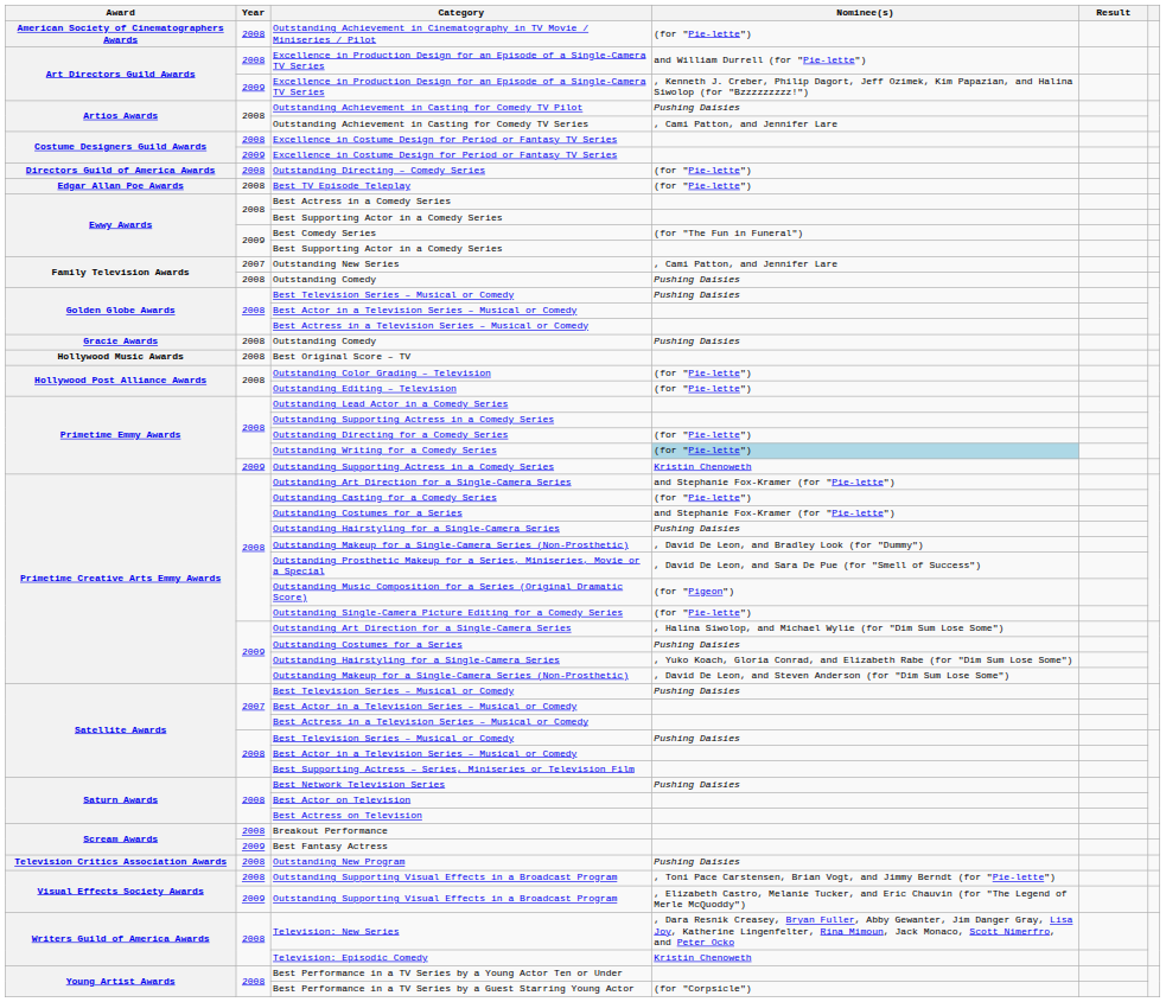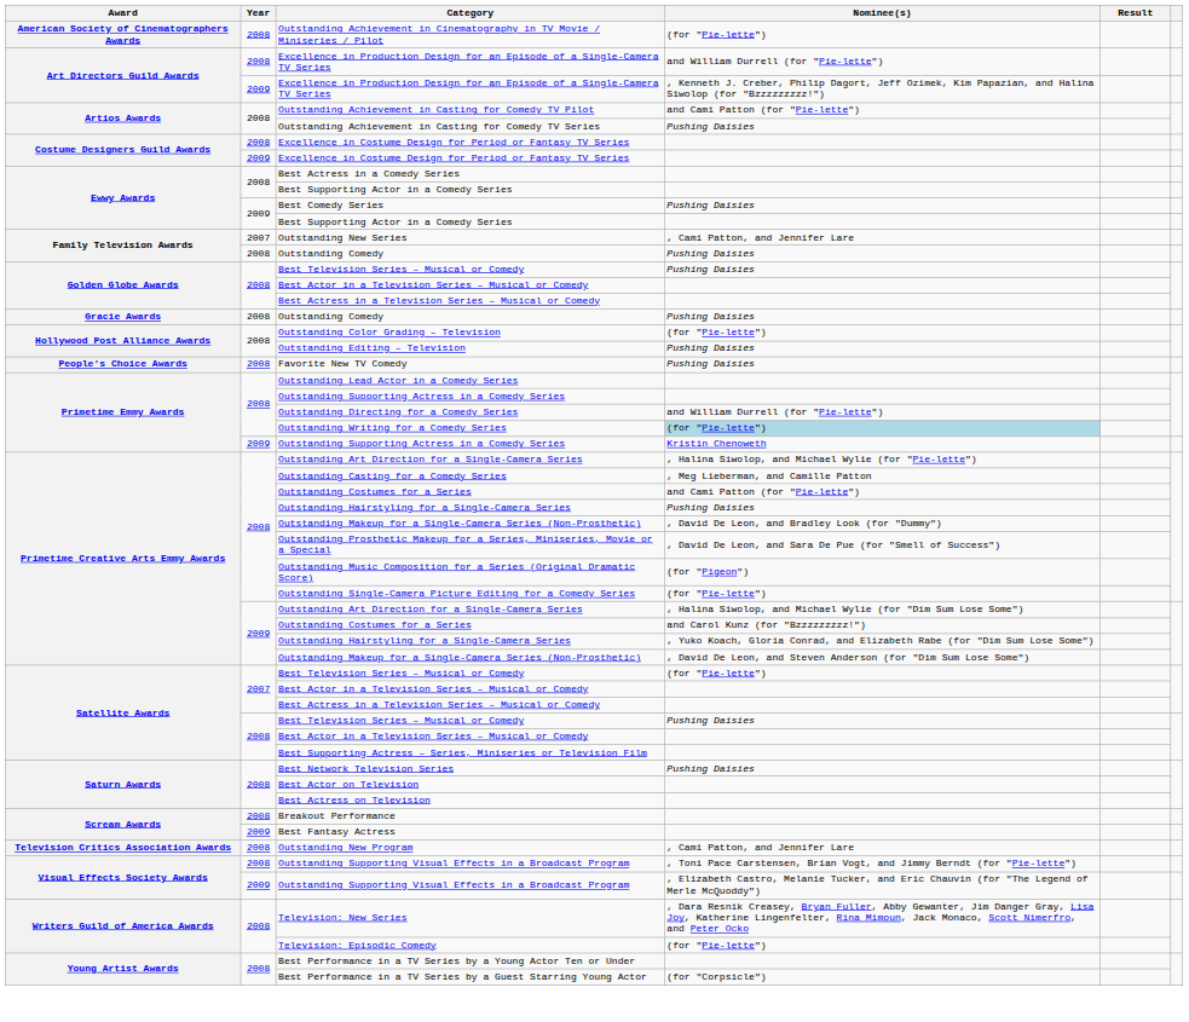 <table class="wikitable sortable plainrowheaders">
 <tr>
 <th scope="col" style="width:20%;">Award</th>
 <th scope="col" style="width:3%;">Year</th>
 <th scope="col" style="width:33%;">Category</th>
 <th scope="col">Nominee(s)</th>
 <th scope="col" style="width:6%;">Result</th>
 <th scope="col" class="unsortable" style="width:1%;"></th>
 </tr>
 <tr>
 <th scope="row"><a href='#'>American Society of Cinematographers Awards</a></th>
 <td style="text-align: center;"><a href='#'>2008</a></td>
 <td><a href='#'>Outstanding Achievement in Cinematography in TV Movie / Miniseries / Pilot</a></td>
 <td> (for "<a href='#'>Pie-lette</a>")</td>
 <td></td>
 <td style="text-align: center;"></td>
 </tr>
 <tr>
 <th scope="rowgroup" rowspan="2"><a href='#'>Art Directors Guild Awards</a></th>
 <td style="text-align: center;"><a href='#'>2008</a></td>
 <td><a href='#'>Excellence in Production Design for an Episode of a Single-Camera TV Series</a></td>
 <td> and William Durrell (for "<a href='#'>Pie-lette</a>")</td>
 <td></td>
 <td style="text-align: center;"></td>
 </tr>
 <tr>
 <td style="text-align: center;"><a href='#'>2009</a></td>
 <td><a href='#'>Excellence in Production Design for an Episode of a Single-Camera TV Series</a></td>
 <td>, Kenneth J. Creber, Philip Dagort, Jeff Ozimek, Kim Papazian, and Halina Siwolop (for "Bzzzzzzzzz!")</td>
 <td></td>
 <td style="text-align: center;"></td>
 </tr>
 <tr>
 <th scope="rowgroup" rowspan="2"><a href='#'>Artios Awards</a></th>
 <td rowspan="2" style="text-align: center;">2008</td>
 <td><a href='#'>Outstanding Achievement in Casting for Comedy TV Pilot</a></td>
-<td><em>Pushing Daisies</em></td>
+<td> and Cami Patton (for "<a href='#'>Pie-lette</a>")</td>
 <td></td>
 <td rowspan="2" style="text-align: center;"></td>
 </tr>
 <tr>
 <td>Outstanding Achievement in Casting for Comedy TV Series</td>
-<td>, Cami Patton, and Jennifer Lare</td>
+<td><em>Pushing Daisies</em></td>
 <td></td>
 </tr>
 <tr>
 <th scope="rowgroup" rowspan="2"><a href='#'>Costume Designers Guild Awards</a></th>
 <td style="text-align: center;"><a href='#'>2008</a></td>
 <td><a href='#'>Excellence in Costume Design for Period or Fantasy TV Series</a></td>
 <td></td>
 <td></td>
 <td style="text-align: center;"></td>
 </tr>
 <tr>
 <td style="text-align: center;"><a href='#'>2009</a></td>
 <td><a href='#'>Excellence in Costume Design for Period or Fantasy TV Series</a></td>
 <td></td>
-<td></td>
-<td style="text-align: center;"></td>
-</tr>
-<tr>
-<th scope="row"><a href='#'>Directors Guild of America Awards</a></th>
-<td style="text-align: center;"><a href='#'>2008</a></td>
-<td><a href='#'>Outstanding Directing – Comedy Series</a></td>
-<td> (for "<a href='#'>Pie-lette</a>")</td>
-<td></td>
-<td style="text-align: center;"></td>
-</tr>
-<tr>
-<th scope="row"><a href='#'>Edgar Allan Poe Awards</a></th>
-<td style="text-align: center;">2008</td>
-<td><a href='#'>Best TV Episode Teleplay</a></td>
-<td> (for "<a href='#'>Pie-lette</a>")</td>
 <td></td>
 <td style="text-align: center;"></td>
 </tr>
 <tr>
 <th scope="rowgroup" rowspan="4"><a href='#'>Ewwy Awards</a></th>
 <td rowspan="2" style="text-align: center;">2008</td>
 <td>Best Actress in a Comedy Series</td>
 <td></td>
 <td></td>
 <td style="text-align: center;"></td>
 </tr>
 <tr>
 <td>Best Supporting Actor in a Comedy Series</td>
 <td></td>
 <td></td>
 <td style="text-align: center;"></td>
 </tr>
 <tr>
 <td rowspan="2" style="text-align: center;">2009</td>
 <td>Best Comedy Series</td>
-<td> (for "The Fun in Funeral")</td>
+<td><em>Pushing Daisies</em></td>
 <td></td>
 <td style="text-align: center;"></td>
 </tr>
 <tr>
 <td>Best Supporting Actor in a Comedy Series</td>
 <td></td>
 <td></td>
 <td style="text-align: center;"></td>
 </tr>
 <tr>
 <th scope="rowgroup" rowspan="2">Family Television Awards</th>
 <td style="text-align: center;">2007</td>
 <td>Outstanding New Series</td>
 <td>, Cami Patton, and Jennifer Lare</td>
 <td></td>
 <td style="text-align: center;"></td>
 </tr>
 <tr>
 <td style="text-align: center;">2008</td>
 <td>Outstanding Comedy</td>
 <td><em>Pushing Daisies</em></td>
 <td></td>
 <td style="text-align: center;"></td>
 </tr>
 <tr>
 <th scope="rowgroup" rowspan="3"><a href='#'>Golden Globe Awards</a></th>
 <td rowspan="3" style="text-align: center;"><a href='#'>2008</a></td>
 <td><a href='#'>Best Television Series – Musical or Comedy</a></td>
 <td><em>Pushing Daisies</em></td>
 <td></td>
 <td rowspan="3" style="text-align: center;"></td>
 </tr>
 <tr>
 <td><a href='#'>Best Actor in a Television Series – Musical or Comedy</a></td>
 <td></td>
 <td></td>
 </tr>
 <tr>
 <td><a href='#'>Best Actress in a Television Series – Musical or Comedy</a></td>
 <td></td>
 <td></td>
 </tr>
 <tr>
 <th scope="row"><a href='#'>Gracie Awards</a></th>
 <td style="text-align: center;">2008</td>
 <td>Outstanding Comedy</td>
 <td><em>Pushing Daisies</em></td>
 <td></td>
 <td style="text-align: center;"></td>
 </tr>
 <tr>
-<th scope="row">Hollywood Music Awards</th>
-<td style="text-align: center;">2008</td>
-<td>Best Original Score – TV</td>
-<td></td>
-<td></td>
-<td style="text-align: center;"></td>
-</tr>
-<tr>
 <th scope="rowgroup" rowspan="2"><a href='#'>Hollywood Post Alliance Awards</a></th>
 <td rowspan="2" style="text-align: center;">2008</td>
 <td><a href='#'>Outstanding Color Grading – Television</a></td>
 <td> (for "<a href='#'>Pie-lette</a>")</td>
 <td></td>
 <td rowspan="2" style="text-align: center;"></td>
 </tr>
 <tr>
 <td><a href='#'>Outstanding Editing – Television</a></td>
-<td> (for "<a href='#'>Pie-lette</a>")</td>
+<td><em>Pushing Daisies</em></td>
 <td></td>
+</tr>
+<tr>
+<th scope="row"><a href='#'>People's Choice Awards</a></th>
+<td style="text-align: center;"><a href='#'>2008</a></td>
+<td>Favorite New TV Comedy</td>
+<td><em>Pushing Daisies</em></td>
+<td></td>
+<td style="text-align: center;"></td>
 </tr>
 <tr>
 <th scope="rowgroup" rowspan="5"><a href='#'>Primetime Emmy Awards</a></th>
 <td rowspan="4" style="text-align: center;"><a href='#'>2008</a></td>
 <td><a href='#'>Outstanding Lead Actor in a Comedy Series</a></td>
 <td></td>
 <td></td>
 <td rowspan="4" style="text-align: center;"></td>
 </tr>
 <tr>
 <td><a href='#'>Outstanding Supporting Actress in a Comedy Series</a></td>
 <td></td>
 <td></td>
 </tr>
 <tr>
 <td><a href='#'>Outstanding Directing for a Comedy Series</a></td>
-<td> (for "<a href='#'>Pie-lette</a>")</td>
+<td> and William Durrell (for "<a href='#'>Pie-lette</a>")</td>
 <td></td>
 </tr>
 <tr>
 <td><a href='#'>Outstanding Writing for a Comedy Series</a></td>
 <td style="background: lightblue;"> (for "<a href='#'>Pie-lette</a>")</td>
 <td></td>
 </tr>
 <tr>
 <td style="text-align: center;"><a href='#'>2009</a></td>
 <td><a href='#'>Outstanding Supporting Actress in a Comedy Series</a></td>
 <td><a href='#'>Kristin Chenoweth</a></td>
 <td></td>
 <td style="text-align: center;"></td>
 </tr>
 <tr>
 <th scope="rowgroup" rowspan="12"><a href='#'>Primetime Creative Arts Emmy Awards</a></th>
 <td rowspan="8" style="text-align: center;"><a href='#'>2008</a></td>
 <td><a href='#'>Outstanding Art Direction for a Single-Camera Series</a></td>
-<td> and Stephanie Fox-Kramer (for "<a href='#'>Pie-lette</a>")</td>
+<td>, Halina Siwolop, and Michael Wylie (for "<a href='#'>Pie-lette</a>")</td>
 <td></td>
 <td rowspan="8" style="text-align: center;"></td>
 </tr>
 <tr>
 <td><a href='#'>Outstanding Casting for a Comedy Series</a></td>
-<td> (for "<a href='#'>Pie-lette</a>")</td>
+<td>, Meg Lieberman, and Camille Patton</td>
 <td></td>
 </tr>
 <tr>
 <td><a href='#'>Outstanding Costumes for a Series</a></td>
-<td> and Stephanie Fox-Kramer (for "<a href='#'>Pie-lette</a>")</td>
+<td> and Cami Patton (for "<a href='#'>Pie-lette</a>")</td>
 <td></td>
 </tr>
 <tr>
 <td><a href='#'>Outstanding Hairstyling for a Single-Camera Series</a></td>
 <td><em>Pushing Daisies</em></td>
 <td></td>
 </tr>
 <tr>
 <td><a href='#'>Outstanding Makeup for a Single-Camera Series (Non-Prosthetic)</a></td>
 <td>, David De Leon, and Bradley Look (for "Dummy")</td>
 <td></td>
 </tr>
 <tr>
 <td><a href='#'>Outstanding Prosthetic Makeup for a Series, Miniseries, Movie or a Special</a></td>
 <td>, David De Leon, and Sara De Pue (for "Smell of Success")</td>
 <td></td>
 </tr>
 <tr>
 <td><a href='#'>Outstanding Music Composition for a Series (Original Dramatic Score)</a></td>
 <td> (for "<a href='#'>Pigeon</a>")</td>
 <td></td>
 </tr>
 <tr>
 <td><a href='#'>Outstanding Single-Camera Picture Editing for a Comedy Series</a></td>
 <td> (for "<a href='#'>Pie-lette</a>")</td>
 <td></td>
 </tr>
 <tr>
 <td rowspan="4" style="text-align: center;"><a href='#'>2009</a></td>
 <td><a href='#'>Outstanding Art Direction for a Single-Camera Series</a></td>
 <td>, Halina Siwolop, and Michael Wylie (for "Dim Sum Lose Some")</td>
 <td></td>
 <td rowspan="4" style="text-align: center;"></td>
 </tr>
 <tr>
 <td><a href='#'>Outstanding Costumes for a Series</a></td>
-<td><em>Pushing Daisies</em></td>
+<td> and Carol Kunz (for "Bzzzzzzzzz!")</td>
 <td></td>
 </tr>
 <tr>
 <td><a href='#'>Outstanding Hairstyling for a Single-Camera Series</a></td>
 <td>, Yuko Koach, Gloria Conrad, and Elizabeth Rabe (for "Dim Sum Lose Some")</td>
 <td></td>
 </tr>
 <tr>
 <td><a href='#'>Outstanding Makeup for a Single-Camera Series (Non-Prosthetic)</a></td>
 <td>, David De Leon, and Steven Anderson (for "Dim Sum Lose Some")</td>
 <td></td>
 </tr>
 <tr>
 <th scope="rowgroup" rowspan="6"><a href='#'>Satellite Awards</a></th>
 <td rowspan="3" style="text-align: center;"><a href='#'>2007</a></td>
 <td><a href='#'>Best Television Series – Musical or Comedy</a></td>
-<td><em>Pushing Daisies</em></td>
+<td> (for "<a href='#'>Pie-lette</a>")</td>
 <td></td>
 <td rowspan="3" style="text-align: center;"></td>
 </tr>
 <tr>
 <td><a href='#'>Best Actor in a Television Series – Musical or Comedy</a></td>
 <td></td>
 <td></td>
 </tr>
 <tr>
 <td><a href='#'>Best Actress in a Television Series – Musical or Comedy</a></td>
 <td></td>
 <td></td>
 </tr>
 <tr>
 <td rowspan="3" style="text-align: center;"><a href='#'>2008</a></td>
 <td><a href='#'>Best Television Series – Musical or Comedy</a></td>
 <td><em>Pushing Daisies</em></td>
 <td></td>
 <td rowspan="3" style="text-align: center;"></td>
 </tr>
 <tr>
 <td><a href='#'>Best Actor in a Television Series – Musical or Comedy</a></td>
 <td></td>
 <td></td>
 </tr>
 <tr>
 <td><a href='#'>Best Supporting Actress – Series, Miniseries or Television Film</a></td>
 <td></td>
 <td></td>
 </tr>
 <tr>
 <th scope="rowgroup" rowspan="3"><a href='#'>Saturn Awards</a></th>
 <td rowspan="3" style="text-align: center;"><a href='#'>2008</a></td>
 <td><a href='#'>Best Network Television Series</a></td>
 <td><em>Pushing Daisies</em></td>
 <td></td>
 <td rowspan="3" style="text-align: center;"></td>
 </tr>
 <tr>
 <td><a href='#'>Best Actor on Television</a></td>
 <td></td>
 <td></td>
 </tr>
 <tr>
 <td><a href='#'>Best Actress on Television</a></td>
 <td></td>
 <td></td>
 </tr>
 <tr>
 <th scope="rowgroup" rowspan="2"><a href='#'>Scream Awards</a></th>
 <td style="text-align: center;"><a href='#'>2008</a></td>
 <td>Breakout Performance</td>
 <td></td>
 <td></td>
 <td style="text-align: center;"></td>
 </tr>
 <tr>
 <td style="text-align: center;"><a href='#'>2009</a></td>
 <td>Best Fantasy Actress</td>
 <td></td>
 <td></td>
 <td style="text-align: center;"></td>
 </tr>
 <tr>
 <th scope="row"><a href='#'>Television Critics Association Awards</a></th>
 <td style="text-align: center;"><a href='#'>2008</a></td>
 <td><a href='#'>Outstanding New Program</a></td>
-<td><em>Pushing Daisies</em></td>
+<td>, Cami Patton, and Jennifer Lare</td>
 <td></td>
 <td style="text-align: center;"></td>
 </tr>
 <tr>
 <th scope="rowgroup" rowspan="2"><a href='#'>Visual Effects Society Awards</a></th>
 <td style="text-align: center;"><a href='#'>2008</a></td>
 <td><a href='#'>Outstanding Supporting Visual Effects in a Broadcast Program</a></td>
 <td>, Toni Pace Carstensen, Brian Vogt, and Jimmy Berndt (for "<a href='#'>Pie-lette</a>")</td>
 <td></td>
 <td style="text-align: center;"></td>
 </tr>
 <tr>
 <td style="text-align: center;"><a href='#'>2009</a></td>
 <td><a href='#'>Outstanding Supporting Visual Effects in a Broadcast Program</a></td>
 <td>, Elizabeth Castro, Melanie Tucker, and Eric Chauvin (for "The Legend of Merle McQuoddy")</td>
 <td></td>
 <td style="text-align: center;"></td>
 </tr>
 <tr>
 <th scope="rowgroup" rowspan="2"><a href='#'>Writers Guild of America Awards</a></th>
 <td rowspan="2" style="text-align: center;"><a href='#'>2008</a></td>
 <td><a href='#'>Television: New Series</a></td>
 <td>, Dara Resnik Creasey, <a href='#'>Bryan Fuller</a>, Abby Gewanter, Jim Danger Gray, <a href='#'>Lisa Joy</a>, Katherine Lingenfelter, <a href='#'>Rina Mimoun</a>, Jack Monaco, <a href='#'>Scott Nimerfro</a>, and <a href='#'>Peter Ocko</a></td>
 <td></td>
 <td rowspan="2" style="text-align: center;"></td>
 </tr>
 <tr>
 <td><a href='#'>Television: Episodic Comedy</a></td>
-<td><a href='#'>Kristin Chenoweth</a></td>
+<td> (for "<a href='#'>Pie-lette</a>")</td>
 <td></td>
 </tr>
 <tr>
 <th scope="rowgroup" rowspan="2"><a href='#'>Young Artist Awards</a></th>
 <td rowspan="2" style="text-align: center;"><a href='#'>2008</a></td>
 <td>Best Performance in a TV Series by a Young Actor Ten or Under</td>
 <td></td>
 <td></td>
 <td rowspan="2" style="text-align: center;"></td>
 </tr>
 <tr>
 <td>Best Performance in a TV Series by a Guest Starring Young Actor</td>
 <td> (for "Corpsicle")</td>
 <td></td>
 </tr>
 </table>
